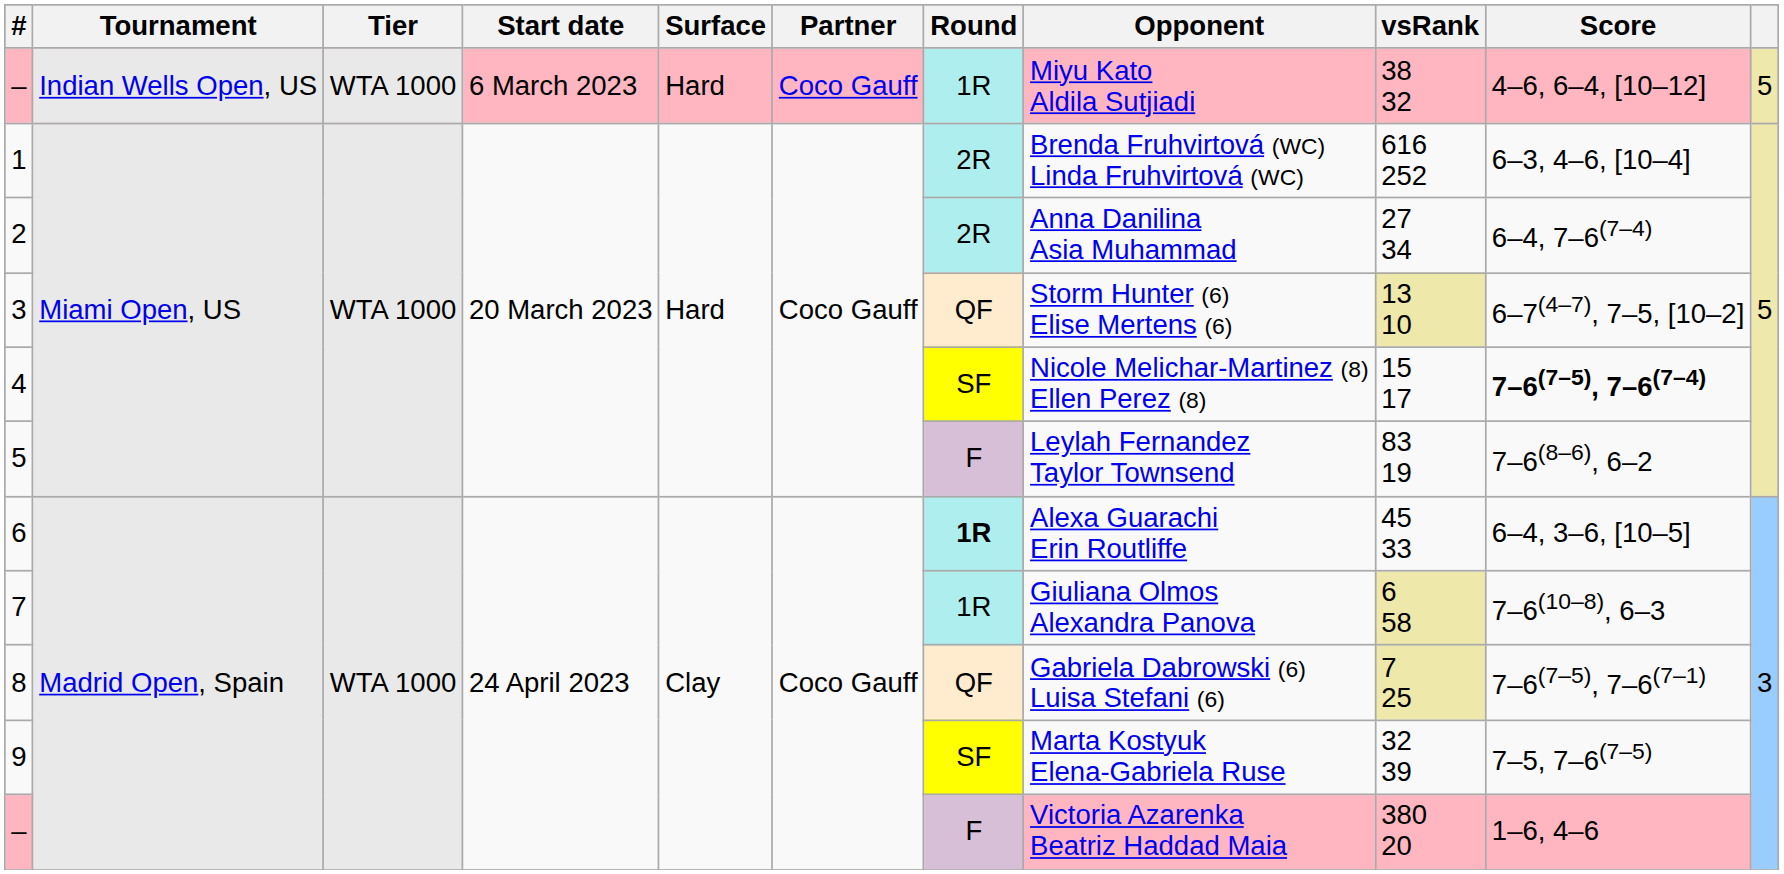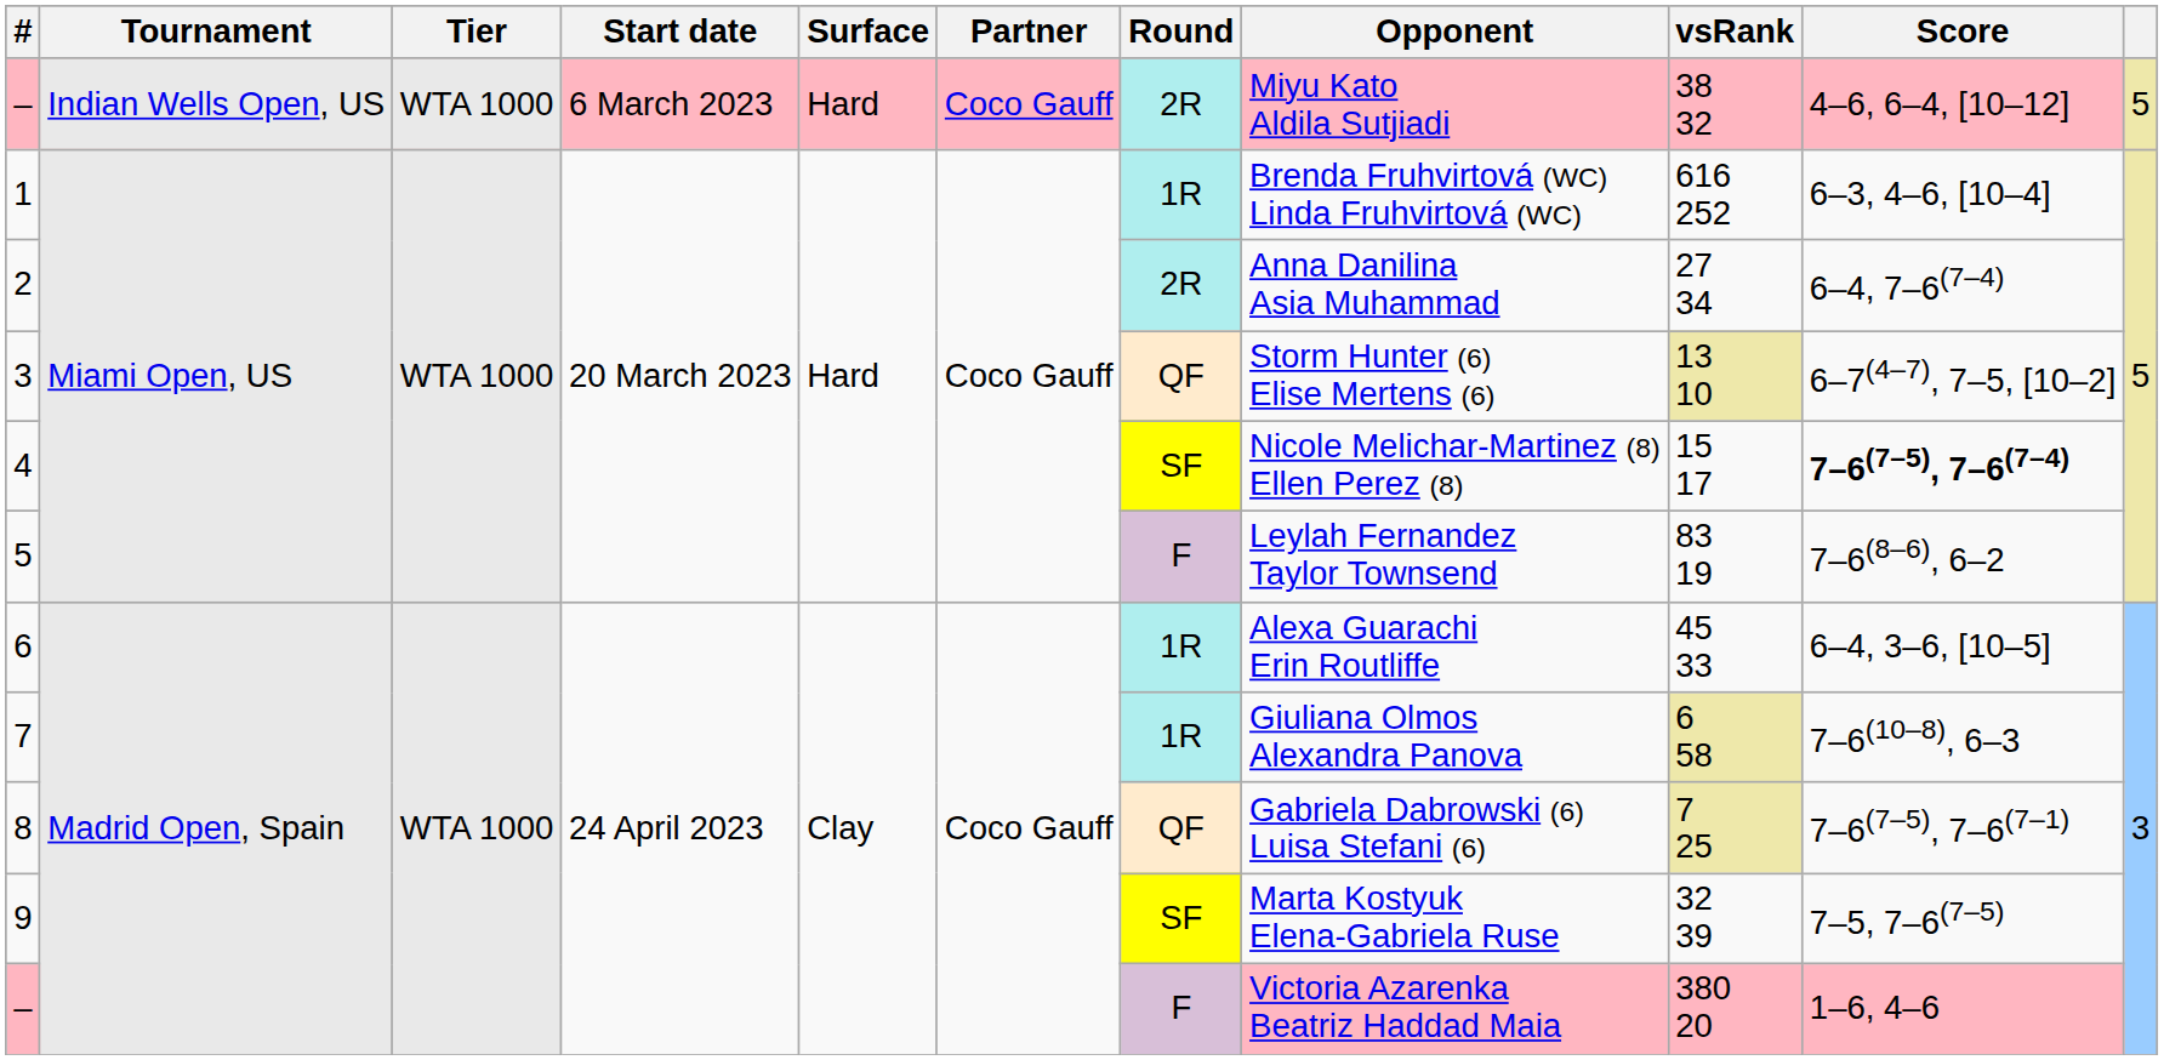 <table class="wikitable sortable">
 <tr>
 <th scope="col">#</th>
 <th scope="col">Tournament</th>
 <th scope="col">Tier</th>
 <th scope="col">Start date</th>
 <th scope="col">Surface</th>
 <th scope="col">Partner</th>
 <th scope="col">Round</th>
 <th scope="col">Opponent</th>
 <th scope="col">vsRank</th>
 <th class="unsortable" scope="col">Score</th>
 <th></th>
 </tr>
 <tr bgcolor="lightpink">
 <td align="center">–</td>
 <td bgcolor="#e9e9e9"><a href='#'>Indian Wells Open</a>, US</td>
 <td bgcolor="#e9e9e9">WTA 1000</td>
 <td>6 March 2023</td>
 <td>Hard</td>
 <td> <a href='#'>Coco Gauff</a></td>
-<td bgcolor=afeeee align="center">1R</td>
+<td bgcolor=afeeee align="center">2R</td>
 <td> <a href='#'>Miyu Kato</a><br> <a href='#'>Aldila Sutjiadi</a></td>
 <td bgcolor="lightpink" bgcolor=F4F4F4>38<br> 32</td>
 <td>4–6, 6–4, [10–12]</td>
 <td bgcolor=EEE8AA>5</td>
 </tr>
 <tr>
 <td align="center">1</td>
 <td rowspan=5 bgcolor="#e9e9e9"><a href='#'>Miami Open</a>, US</td>
 <td rowspan=5 bgcolor="#e9e9e9">WTA 1000</td>
 <td rowspan=5>20 March 2023</td>
 <td rowspan=5>Hard</td>
 <td rowspan=5> Coco Gauff</td>
-<td bgcolor=afeeee align="center">2R</td>
+<td bgcolor=afeeee align="center">1R</td>
 <td> <a href='#'>Brenda Fruhvirtová</a> <small>(WC)</small><br> <a href='#'>Linda Fruhvirtová</a> <small>(WC)</small></td>
 <td>616<br> 252</td>
 <td>6–3, 4–6, [10–4]</td>
 <td rowspan=5 bgcolor=EEE8AA>5</td>
 </tr>
 <tr>
 <td align="center">2</td>
 <td bgcolor=afeeee align="center">2R</td>
 <td> <a href='#'>Anna Danilina</a><br> <a href='#'>Asia Muhammad</a></td>
 <td>27<br> 34</td>
 <td>6–4, 7–6<sup>(7–4)</sup></td>
 </tr>
 <tr>
 <td align="center">3</td>
 <td bgcolor=ffebcd align="center">QF</td>
 <td> <a href='#'>Storm Hunter</a> <small>(6)</small><br> <a href='#'>Elise Mertens</a> <small>(6)</small></td>
 <td align="left" bgcolor=EEE8AA>13<br> 10</td>
 <td>6–7<sup>(4–7)</sup>, 7–5, [10–2]</td>
 </tr>
 <tr>
 <td align="center">4</td>
 <td bgcolor=yellow align="center">SF</td>
 <td> <a href='#'>Nicole Melichar-Martinez</a> <small>(8)</small><br> <a href='#'>Ellen Perez</a> <small>(8)</small></td>
 <td>15<br> 17</td>
 <td><strong>7–6<sup>(7–5)</sup>, 7–6<sup>(7–4)</sup></strong></td>
 </tr>
 <tr>
 <td align="center">5</td>
 <td bgcolor=thistle align="center">F</td>
 <td> <a href='#'>Leylah Fernandez</a><br> <a href='#'>Taylor Townsend</a></td>
 <td>83<br> 19</td>
 <td>7–6<sup>(8–6)</sup>, 6–2</td>
 </tr>
 <tr>
 <td align="center">6</td>
 <td rowspan=5 bgcolor="#e9e9e9"><a href='#'>Madrid Open</a>, Spain</td>
 <td rowspan=5 bgcolor="#e9e9e9">WTA 1000</td>
 <td rowspan=5>24 April 2023</td>
 <td rowspan=5>Clay</td>
 <td rowspan=5> Coco Gauff</td>
-<td bgcolor=afeeee align="center"><strong>1R</strong></td>
+<td bgcolor=afeeee align="center">1R</td>
 <td> <a href='#'>Alexa Guarachi</a><br> <a href='#'>Erin Routliffe</a></td>
 <td>45<br> 33</td>
 <td>6–4, 3–6, [10–5]</td>
 <td rowspan=5 bgcolor=99ccff>3</td>
 </tr>
 <tr>
 <td align="center">7</td>
 <td bgcolor=afeeee align="center">1R</td>
 <td> <a href='#'>Giuliana Olmos</a><br> <a href='#'>Alexandra Panova</a></td>
 <td align="left" bgcolor=EEE8AA>6<br> 58</td>
 <td>7–6<sup>(10–8)</sup>, 6–3</td>
 </tr>
 <tr>
 <td align="center">8</td>
 <td bgcolor=ffebcd align="center">QF</td>
 <td> <a href='#'>Gabriela Dabrowski</a> <small>(6)</small><br> <a href='#'>Luisa Stefani</a> <small>(6)</small></td>
 <td align="left" bgcolor=EEE8AA>7<br> 25</td>
 <td>7–6<sup>(7–5)</sup>, 7–6<sup>(7–1)</sup></td>
 </tr>
 <tr>
 <td align="center">9</td>
 <td bgcolor=yellow align="center">SF</td>
 <td> <a href='#'>Marta Kostyuk</a><br> <a href='#'>Elena-Gabriela Ruse</a></td>
 <td>32<br> 39</td>
 <td>7–5, 7–6<sup>(7–5)</sup></td>
 </tr>
 <tr>
 <td bgcolor="lightpink" align=center>–</td>
 <td bgcolor=thistle align="center">F</td>
 <td bgcolor="lightpink"> <a href='#'>Victoria Azarenka</a><br> <a href='#'>Beatriz Haddad Maia</a></td>
 <td bgcolor="lightpink" bgcolor=F4F4F4>380<br> 20</td>
 <td bgcolor="lightpink">1–6, 4–6</td>
 </tr>
 </table>
